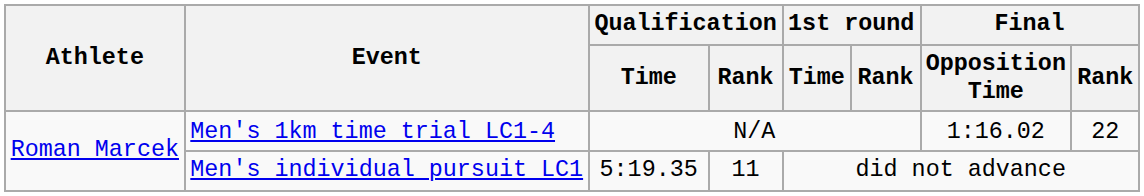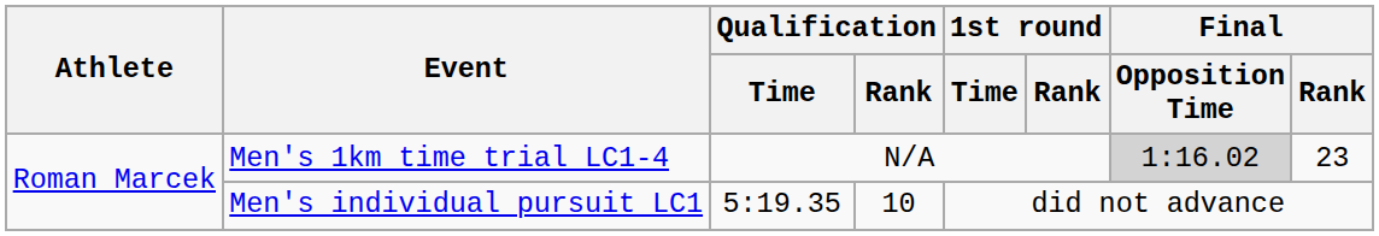 <table class=wikitable style="font-size:90%">
 <tr>
 <th rowspan="2">Athlete</th>
 <th rowspan="2">Event</th>
 <th colspan="2">Qualification</th>
 <th colspan="2">1st round</th>
 <th colspan="2">Final</th>
 </tr>
 <tr>
 <th>Time</th>
 <th>Rank</th>
 <th>Time</th>
 <th>Rank</th>
 <th>Opposition<br>Time</th>
 <th>Rank</th>
 </tr>
 <tr>
 <td rowspan="2"><a href='#'>Roman Marcek</a></td>
 <td><a href='#'>Men's 1km time trial LC1-4</a></td>
 <td align="center" colspan="4">N/A</td>
-<td align="center">1:16.02</td>
-<td align="center">22</td>
+<td align="center" style="background: lightgrey;">1:16.02</td>
+<td align="center">23</td>
 </tr>
 <tr>
 <td><a href='#'>Men's individual pursuit LC1</a></td>
 <td align="center">5:19.35</td>
-<td align="center">11</td>
+<td align="center">10</td>
 <td align="center" colspan="4">did not advance</td>
 </tr>
 </table>
